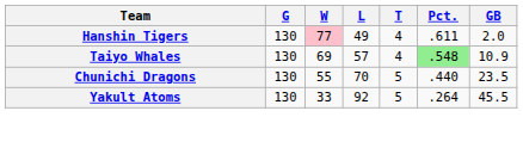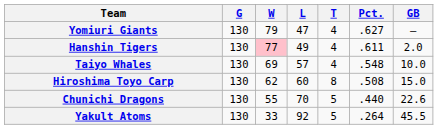 <table class="wikitable plainrowheaders" width="60%" style="text-align:center;">
 <tr>
 <th scope="col" width="35%">Team</th>
 <th scope="col" width="5%"><a href='#'>G</a></th>
 <th scope="col" width="5%"><a href='#'>W</a></th>
 <th scope="col" width="5%"><a href='#'>L</a></th>
 <th scope="col" width="5%"><a href='#'>T</a></th>
 <th scope="col" width="7%"><a href='#'>Pct.</a></th>
 <th scope="col" width="5%"><a href='#'>GB</a></th>
+</tr>
+<tr>
+<th scope="row" style="text-align:center;"><a href='#'>Yomiuri Giants</a></th>
+<td>130</td>
+<td>79</td>
+<td>47</td>
+<td>4</td>
+<td>.627</td>
+<td>—</td>
 </tr>
 <tr>
 <th scope="row" style="text-align:center;"><a href='#'>Hanshin Tigers</a></th>
 <td>130</td>
 <td style="background: pink;">77</td>
 <td>49</td>
 <td>4</td>
 <td>.611</td>
 <td>2.0</td>
 </tr>
 <tr>
 <th scope="row" style="text-align:center;"><a href='#'>Taiyo Whales</a></th>
 <td>130</td>
 <td>69</td>
 <td>57</td>
 <td>4</td>
-<td style="background: lightgreen;">.548</td>
-<td>10.9</td>
+<td>.548</td>
+<td>10.0</td>
+</tr>
+<tr>
+<th scope="row" style="text-align:center;"><a href='#'>Hiroshima Toyo Carp</a></th>
+<td>130</td>
+<td>62</td>
+<td>60</td>
+<td>8</td>
+<td>.508</td>
+<td>15.0</td>
 </tr>
 <tr>
 <th scope="row" style="text-align:center;"><a href='#'>Chunichi Dragons</a></th>
 <td>130</td>
 <td>55</td>
 <td>70</td>
 <td>5</td>
 <td>.440</td>
-<td>23.5</td>
+<td>22.6</td>
 </tr>
 <tr>
 <th scope="row" style="text-align:center;"><a href='#'>Yakult Atoms</a></th>
 <td>130</td>
 <td>33</td>
 <td>92</td>
 <td>5</td>
 <td>.264</td>
 <td>45.5</td>
 </tr>
 </table>
